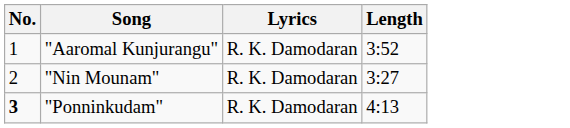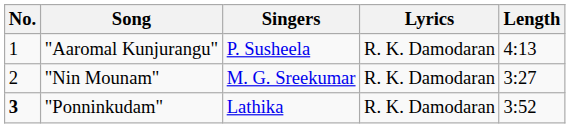 <table class="wikitable">
 <tr>
 <th>No.</th>
 <th>Song</th>
+<th>Singers</th>
 <th>Lyrics</th>
 <th>Length</th>
 </tr>
 <tr>
 <td>1</td>
 <td>"Aaromal Kunjurangu"</td>
+<td><a href='#'>P. Susheela</a></td>
 <td>R. K. Damodaran</td>
-<td>3:52</td>
+<td>4:13</td>
 </tr>
 <tr>
 <td>2</td>
 <td>"Nin Mounam"</td>
+<td><a href='#'>M. G. Sreekumar</a></td>
 <td>R. K. Damodaran</td>
 <td>3:27</td>
 </tr>
 <tr>
 <td><strong>3</strong></td>
 <td>"Ponninkudam"</td>
+<td><a href='#'>Lathika</a></td>
 <td>R. K. Damodaran</td>
-<td>4:13</td>
+<td>3:52</td>
 </tr>
 </table>
